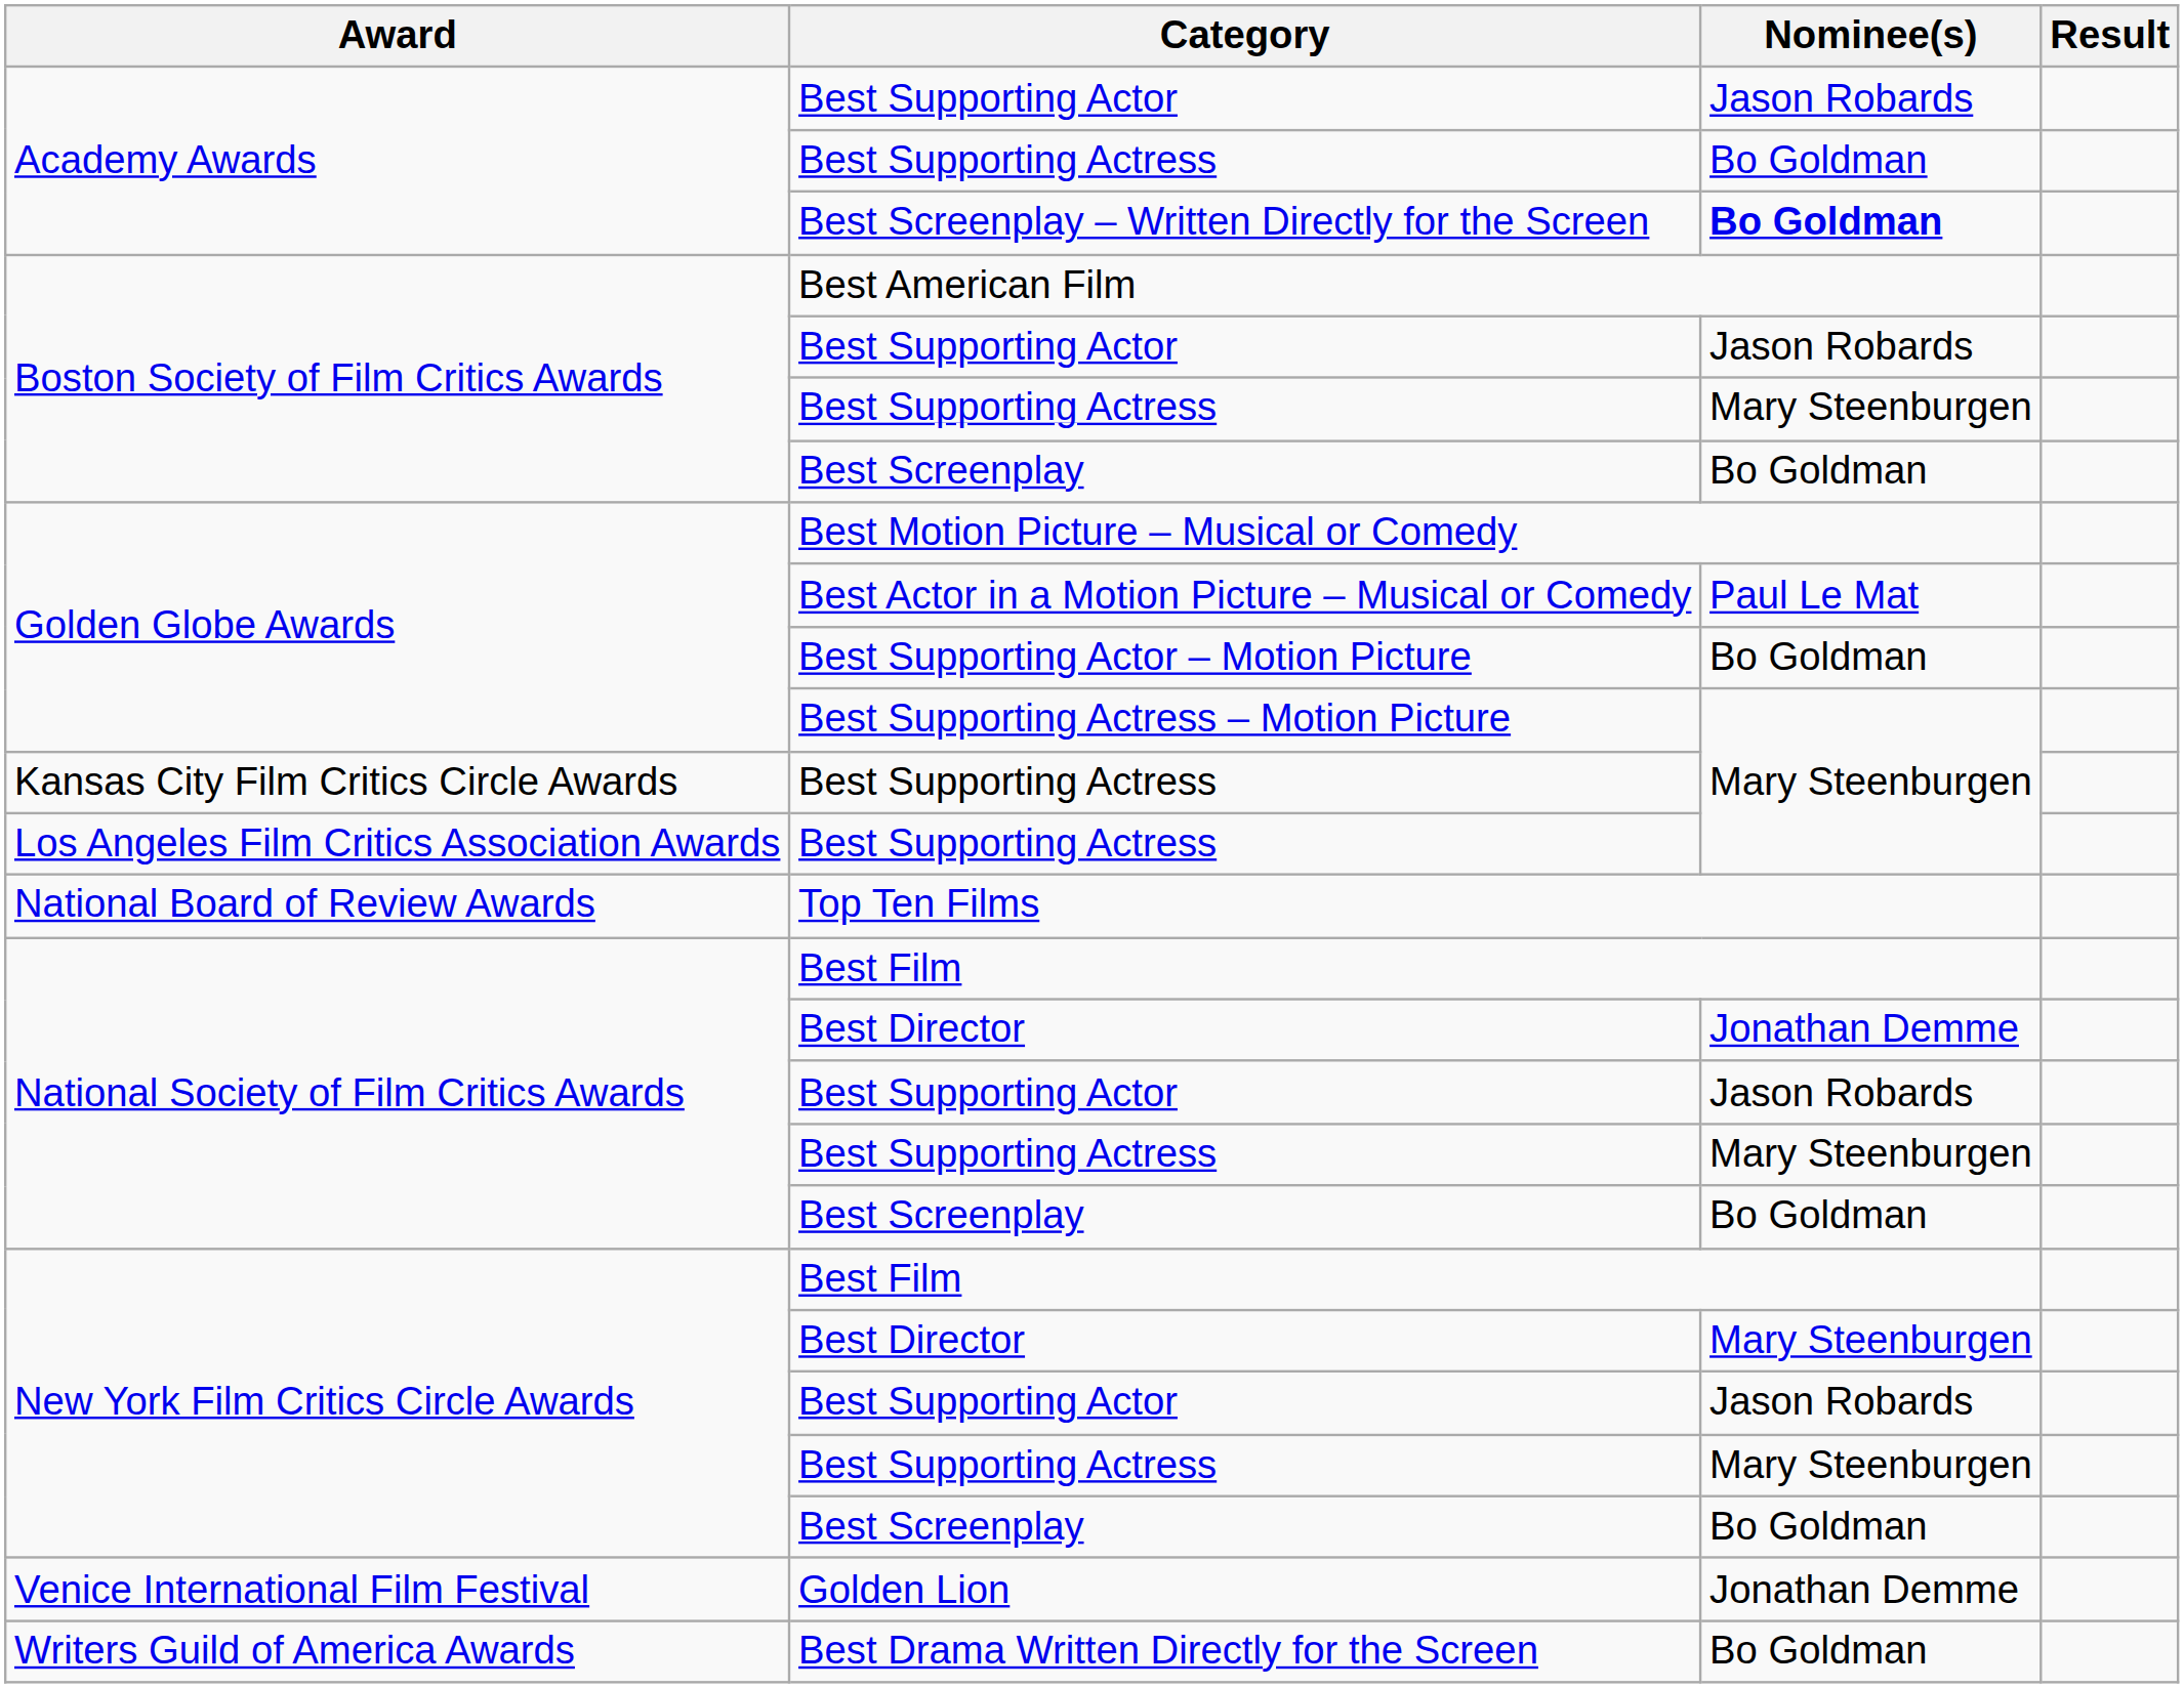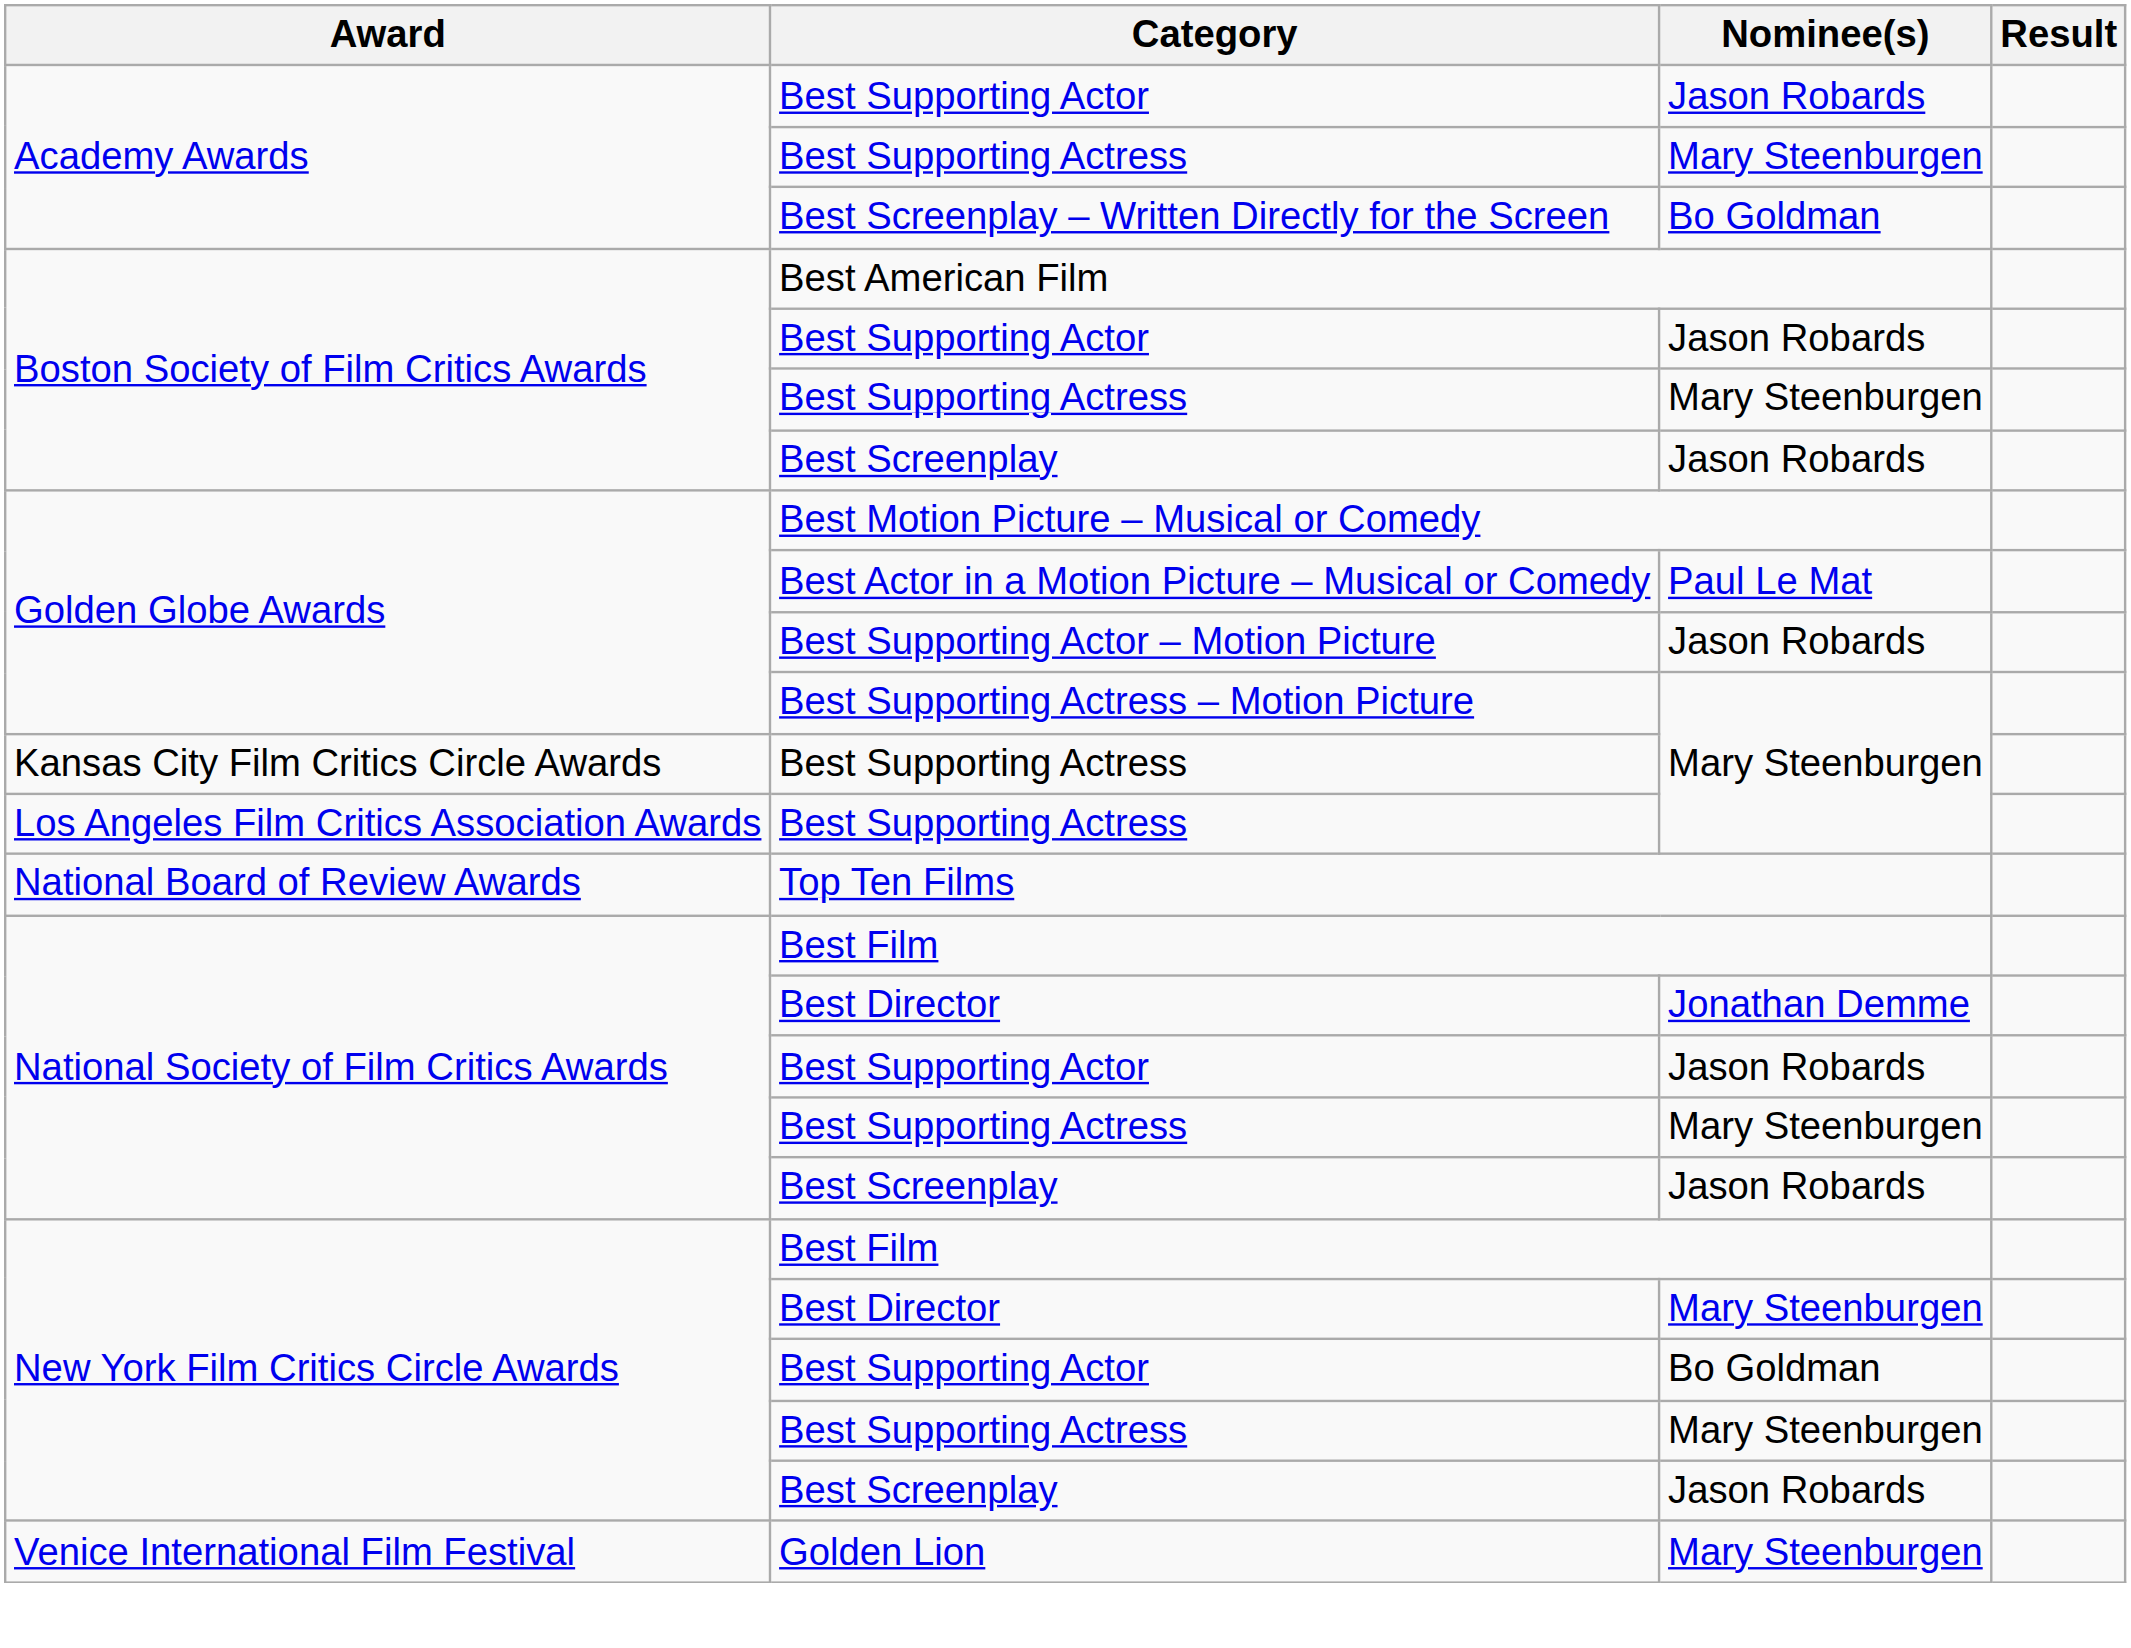 <table class="wikitable plainrowheaders">
 <tr>
 <th>Award</th>
 <th>Category</th>
 <th>Nominee(s)</th>
 <th>Result</th>
 </tr>
 <tr>
 <td rowspan="3"><a href='#'>Academy Awards</a></td>
 <td><a href='#'>Best Supporting Actor</a></td>
 <td><a href='#'>Jason Robards</a></td>
 <td></td>
 </tr>
 <tr>
 <td><a href='#'>Best Supporting Actress</a></td>
-<td><a href='#'>Bo Goldman</a></td>
+<td><a href='#'>Mary Steenburgen</a></td>
 <td></td>
 </tr>
 <tr>
 <td><a href='#'>Best Screenplay – Written Directly for the Screen</a></td>
-<td><strong><a href='#'>Bo Goldman</a></strong></td>
+<td><a href='#'>Bo Goldman</a></td>
 <td></td>
 </tr>
 <tr>
 <td rowspan="4"><a href='#'>Boston Society of Film Critics Awards</a></td>
 <td colspan="2">Best American Film</td>
 <td></td>
 </tr>
 <tr>
 <td><a href='#'>Best Supporting Actor</a></td>
 <td>Jason Robards</td>
 <td></td>
 </tr>
 <tr>
 <td><a href='#'>Best Supporting Actress</a></td>
 <td>Mary Steenburgen</td>
 <td></td>
 </tr>
 <tr>
 <td><a href='#'>Best Screenplay</a></td>
-<td>Bo Goldman</td>
+<td>Jason Robards</td>
 <td></td>
 </tr>
 <tr>
 <td rowspan="4"><a href='#'>Golden Globe Awards</a></td>
 <td colspan="2"><a href='#'>Best Motion Picture – Musical or Comedy</a></td>
 <td></td>
 </tr>
 <tr>
 <td><a href='#'>Best Actor in a Motion Picture – Musical or Comedy</a></td>
 <td><a href='#'>Paul Le Mat</a></td>
 <td></td>
 </tr>
 <tr>
 <td><a href='#'>Best Supporting Actor – Motion Picture</a></td>
-<td>Bo Goldman</td>
+<td>Jason Robards</td>
 <td></td>
 </tr>
 <tr>
 <td><a href='#'>Best Supporting Actress – Motion Picture</a></td>
 <td rowspan="3">Mary Steenburgen</td>
 <td></td>
 </tr>
 <tr>
 <td>Kansas City Film Critics Circle Awards</td>
 <td>Best Supporting Actress</td>
 <td></td>
 </tr>
 <tr>
 <td><a href='#'>Los Angeles Film Critics Association Awards</a></td>
 <td><a href='#'>Best Supporting Actress</a></td>
 <td></td>
 </tr>
 <tr>
 <td><a href='#'>National Board of Review Awards</a></td>
 <td colspan="2"><a href='#'>Top Ten Films</a></td>
 <td></td>
 </tr>
 <tr>
 <td rowspan="5"><a href='#'>National Society of Film Critics Awards</a></td>
 <td colspan="2"><a href='#'>Best Film</a></td>
 <td></td>
 </tr>
 <tr>
 <td><a href='#'>Best Director</a></td>
 <td><a href='#'>Jonathan Demme</a></td>
 <td></td>
 </tr>
 <tr>
 <td><a href='#'>Best Supporting Actor</a></td>
 <td>Jason Robards</td>
 <td></td>
 </tr>
 <tr>
 <td><a href='#'>Best Supporting Actress</a></td>
 <td>Mary Steenburgen</td>
 <td></td>
 </tr>
 <tr>
 <td><a href='#'>Best Screenplay</a></td>
-<td>Bo Goldman</td>
+<td>Jason Robards</td>
 <td></td>
 </tr>
 <tr>
 <td rowspan="5"><a href='#'>New York Film Critics Circle Awards</a></td>
 <td colspan="2"><a href='#'>Best Film</a></td>
 <td></td>
 </tr>
 <tr>
 <td><a href='#'>Best Director</a></td>
 <td><a href='#'>Mary Steenburgen</a></td>
 <td></td>
 </tr>
 <tr>
 <td><a href='#'>Best Supporting Actor</a></td>
-<td>Jason Robards</td>
+<td>Bo Goldman</td>
 <td></td>
 </tr>
 <tr>
 <td><a href='#'>Best Supporting Actress</a></td>
 <td>Mary Steenburgen</td>
 <td></td>
 </tr>
 <tr>
 <td><a href='#'>Best Screenplay</a></td>
-<td>Bo Goldman</td>
+<td>Jason Robards</td>
 <td></td>
 </tr>
 <tr>
 <td><a href='#'>Venice International Film Festival</a></td>
 <td><a href='#'>Golden Lion</a></td>
-<td>Jonathan Demme</td>
-<td></td>
-</tr>
-<tr>
-<td><a href='#'>Writers Guild of America Awards</a></td>
-<td><a href='#'>Best Drama Written Directly for the Screen</a></td>
-<td>Bo Goldman</td>
+<td><a href='#'>Mary Steenburgen</a></td>
 <td></td>
 </tr>
 </table>
